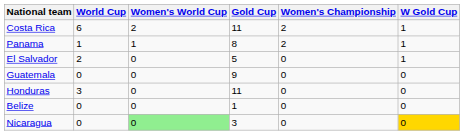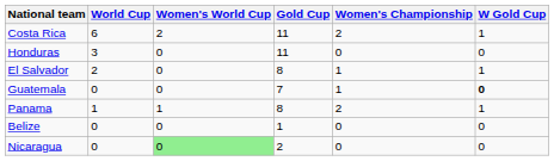 <table class="wikitable sortable">
 <tr>
 <th>National team</th>
 <th><a href='#'>World Cup</a></th>
 <th><a href='#'>Women's World Cup</a></th>
 <th><a href='#'>Gold Cup</a></th>
 <th><a href='#'>Women's Championship</a></th>
 <th><a href='#'>W Gold Cup</a></th>
 </tr>
 <tr>
 <td> <a href='#'>Costa Rica</a></td>
 <td>6</td>
 <td>2</td>
 <td>11</td>
 <td>2</td>
 <td>1</td>
 </tr>
 <tr>
+<td> <a href='#'>Honduras</a></td>
+<td>3</td>
+<td>0</td>
+<td>11</td>
+<td>0</td>
+<td>0</td>
+</tr>
+<tr>
+<td> <a href='#'>El Salvador</a></td>
+<td>2</td>
+<td>0</td>
+<td>8</td>
+<td>1</td>
+<td>1</td>
+</tr>
+<tr>
+<td> <a href='#'>Guatemala</a></td>
+<td>0</td>
+<td>0</td>
+<td>7</td>
+<td>1</td>
+<td><strong>0</strong></td>
+</tr>
+<tr>
 <td> <a href='#'>Panama</a></td>
 <td>1</td>
 <td>1</td>
 <td>8</td>
 <td>2</td>
 <td>1</td>
-</tr>
-<tr>
-<td> <a href='#'>El Salvador</a></td>
-<td>2</td>
-<td>0</td>
-<td>5</td>
-<td>0</td>
-<td>1</td>
-</tr>
-<tr>
-<td> <a href='#'>Guatemala</a></td>
-<td>0</td>
-<td>0</td>
-<td>9</td>
-<td>0</td>
-<td>0</td>
-</tr>
-<tr>
-<td> <a href='#'>Honduras</a></td>
-<td>3</td>
-<td>0</td>
-<td>11</td>
-<td>0</td>
-<td>0</td>
 </tr>
 <tr>
 <td> <a href='#'>Belize</a></td>
 <td>0</td>
 <td>0</td>
 <td>1</td>
 <td>0</td>
 <td>0</td>
 </tr>
 <tr>
 <td> <a href='#'>Nicaragua</a></td>
 <td>0</td>
 <td style="background: lightgreen;">0</td>
-<td>3</td>
+<td>2</td>
 <td>0</td>
-<td style="background: gold;">0</td>
+<td>0</td>
 </tr>
 </table>
